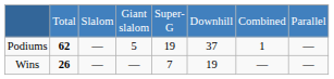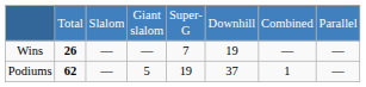 <table class="wikitable"  style="font-size:95%; text-align:center; border:gray solid 1px; width:40%;">
 <tr style="background:#369; color:white;">
 <td rowspan="2" style="width:3%;"></td>
 </tr>
 <tr style="background:#4180be; color:white;">
 <td style="width:2%;">Total</td>
 <td style="width:2%;">Slalom</td>
 <td style="width:2%;">Giant slalom</td>
 <td style="width:2%;">Super-G</td>
 <td style="width:2%;">Downhill</td>
 <td style="width:2%;">Combined</td>
 <td style="width:2%;">Parallel</td>
 </tr>
 <tr>
+<td>Wins</td>
+<td><strong>26</strong></td>
+<td>—</td>
+<td>—</td>
+<td>7</td>
+<td>19</td>
+<td>—</td>
+<td>— </td>
+</tr>
+<tr>
 <td>Podiums</td>
 <td><strong>62</strong></td>
 <td>—</td>
 <td>5</td>
 <td>19</td>
 <td>37</td>
 <td>1</td>
 <td>— </td>
 </tr>
-<tr>
-<td>Wins</td>
-<td><strong>26</strong></td>
-<td>—</td>
-<td>—</td>
-<td>7</td>
-<td>19</td>
-<td>—</td>
-<td>— </td>
-</tr>
 </table>
